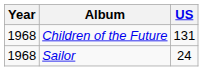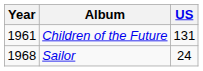 <table class="wikitable" style="text-align:center;">
 <tr>
 <th>Year</th>
 <th>Album</th>
 <th><a href='#'>US</a></th>
 </tr>
 <tr>
-<td>1968</td>
+<td>1961</td>
 <td align=left><em><a href='#'>Children of the Future</a></em></td>
 <td>131</td>
 </tr>
 <tr>
 <td>1968</td>
 <td align=left><em><a href='#'>Sailor</a></em></td>
 <td>24</td>
 </tr>
 </table>
